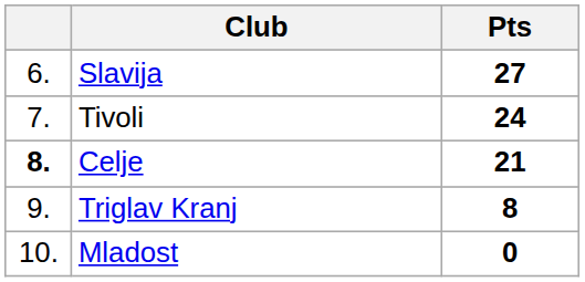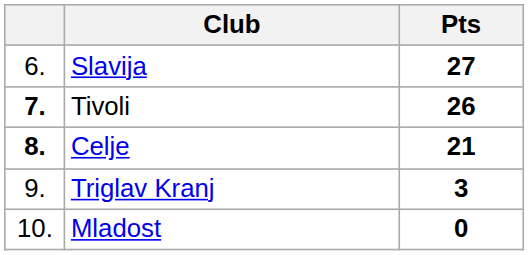 <table class="wikitable">
 <tr>
 <th width="30"></th>
 <th width="200">Club</th>
 <th width="70">Pts</th>
 </tr>
 <tr bgcolor="#FFFFFF" align="center">
 <td>6.</td>
 <td align="left"><a href='#'>Slavija</a></td>
 <td><strong>27</strong></td>
 </tr>
 <tr bgcolor="#FFFFFF" align="center">
-<td>7.</td>
+<td><strong>7.</strong></td>
 <td align="left">Tivoli</td>
-<td><strong>24</strong></td>
+<td><strong>26</strong></td>
 </tr>
 <tr bgcolor="#FFFFFF" align="center">
 <td><strong>8.</strong></td>
 <td align="left"><a href='#'>Celje</a></td>
 <td><strong>21</strong></td>
 </tr>
 <tr bgcolor="#FFFFFF" align="center">
 <td>9.</td>
 <td align="left"><a href='#'>Triglav Kranj</a></td>
-<td><strong>8</strong></td>
+<td><strong>3</strong></td>
 </tr>
 <tr bgcolor="#FFFFFF" align="center">
 <td>10.</td>
 <td align="left"><a href='#'>Mladost</a></td>
 <td><strong>0</strong></td>
 </tr>
 </table>
